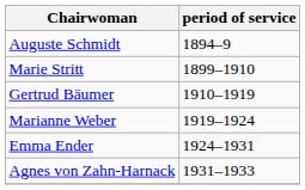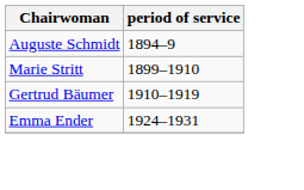 <table class="wikitable">
 <tr>
 <th>Chairwoman</th>
 <th>period of service</th>
 </tr>
 <tr>
 <td><a href='#'>Auguste Schmidt</a></td>
 <td>1894–9</td>
 </tr>
 <tr>
 <td><a href='#'>Marie Stritt</a></td>
 <td>1899–1910</td>
 </tr>
 <tr>
 <td><a href='#'>Gertrud Bäumer</a></td>
 <td>1910–1919</td>
 </tr>
 <tr>
-<td><a href='#'>Marianne Weber</a></td>
-<td>1919–1924</td>
-</tr>
-<tr>
 <td><a href='#'>Emma Ender</a></td>
 <td>1924–1931</td>
 </tr>
 <tr>
-<td><a href='#'>Agnes von Zahn-Harnack </a></td>
-<td>1931–1933</td>
-</tr>
-<tr>
 </tr>
 </table>
